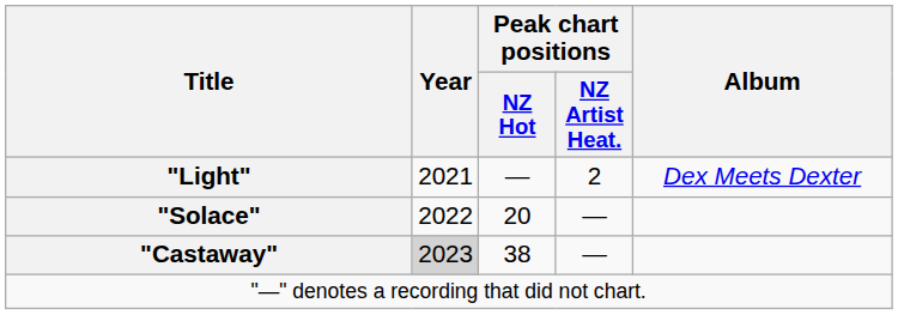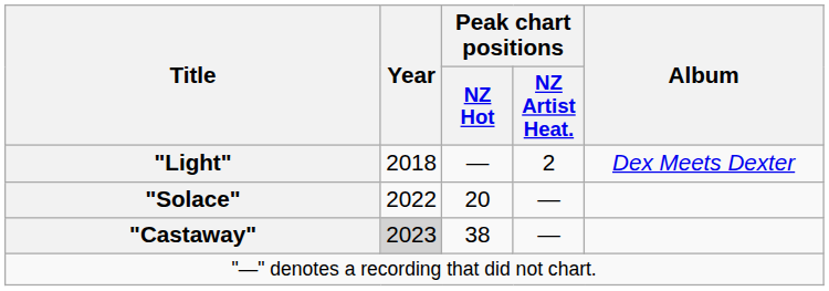 <table class="wikitable plainrowheaders" style="text-align:center;">
 <tr>
 <th scope="col" rowspan="2" style="width:16em;">Title</th>
 <th scope="col" rowspan="2" style="width:1em;">Year</th>
 <th scope="col" colspan="2">Peak chart positions</th>
 <th scope="col" rowspan="2" style="width:10em;">Album</th>
 </tr>
 <tr>
 <th scope="col" style="width:3em;font-size:90%;"><a href='#'>NZ<br>Hot</a><br></th>
 <th scope="col" style="width:3em;font-size:90%;"><a href='#'>NZ<br>Artist<br>Heat.</a><br></th>
 </tr>
 <tr>
 <th scope="row">"Light"<br></th>
-<td>2021</td>
+<td>2018</td>
 <td>—</td>
 <td>2</td>
 <td><em><a href='#'>Dex Meets Dexter</a></em></td>
 </tr>
 <tr>
 <th scope="row">"Solace"<br></th>
 <td>2022</td>
 <td>20</td>
 <td>—</td>
 <td></td>
 </tr>
 <tr>
 <th scope="row">"Castaway"<br></th>
 <td style="background: lightgrey;">2023</td>
 <td>38</td>
 <td>—</td>
 <td></td>
 </tr>
 <tr>
 <td colspan="8" style="font-size:85%;">"—" denotes a recording that did not chart.</td>
 </tr>
 </table>
